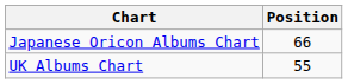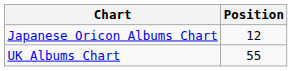 <table class="wikitable" style="text-align:center">
 <tr>
 <th>Chart</th>
 <th>Position</th>
 </tr>
 <tr>
 <td align="left"><a href='#'>Japanese Oricon Albums Chart</a></td>
-<td>66</td>
+<td>12</td>
 </tr>
 <tr>
 <td align="left"><a href='#'>UK Albums Chart</a></td>
 <td>55</td>
 </tr>
 </table>
